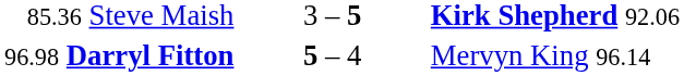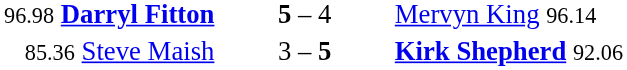 <table style="text-align:center">
 <tr>
 <th width=223></th>
 <th width=100></th>
 <th width=223></th>
 </tr>
 <tr>
+<td align=right><small>96.98</small> <strong><a href='#'>Darryl Fitton</a></strong> </td>
+<td><strong>5</strong> – 4</td>
+<td align=left> <a href='#'>Mervyn King</a> <small>96.14</small></td>
+</tr>
+<tr>
 <td align=right><small>85.36</small> <a href='#'>Steve Maish</a> </td>
 <td>3 – <strong>5</strong></td>
 <td align=left> <strong><a href='#'>Kirk Shepherd</a></strong> <small>92.06</small></td>
 </tr>
-<tr>
-<td align=right><small>96.98</small> <strong><a href='#'>Darryl Fitton</a></strong> </td>
-<td><strong>5</strong> – 4</td>
-<td align=left> <a href='#'>Mervyn King</a> <small>96.14</small></td>
-</tr>
 </table>
